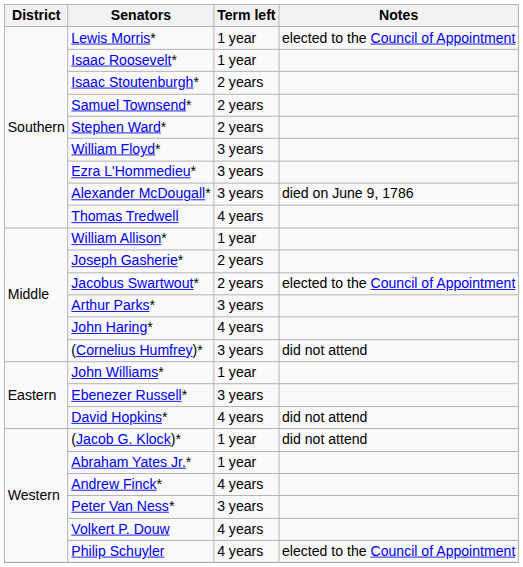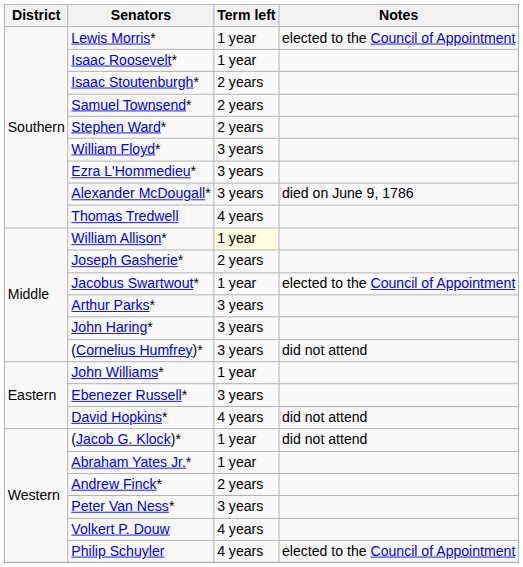 <table class=wikitable>
 <tr>
 <th>District</th>
 <th>Senators</th>
 <th>Term left</th>
 <th>Notes</th>
 </tr>
 <tr>
 <td rowspan="9">Southern</td>
 <td><a href='#'>Lewis Morris</a>*</td>
 <td>1 year</td>
 <td>elected to the <a href='#'>Council of Appointment</a></td>
 </tr>
 <tr>
 <td><a href='#'>Isaac Roosevelt</a>*</td>
 <td>1 year</td>
 <td></td>
 </tr>
 <tr>
 <td><a href='#'>Isaac Stoutenburgh</a>*</td>
 <td>2 years</td>
 <td></td>
 </tr>
 <tr>
 <td><a href='#'>Samuel Townsend</a>*</td>
 <td>2 years</td>
 <td></td>
 </tr>
 <tr>
 <td><a href='#'>Stephen Ward</a>*</td>
 <td>2 years</td>
 <td></td>
 </tr>
 <tr>
 <td><a href='#'>William Floyd</a>*</td>
 <td>3 years</td>
 <td></td>
 </tr>
 <tr>
 <td><a href='#'>Ezra L'Hommedieu</a>*</td>
 <td>3 years</td>
 <td></td>
 </tr>
 <tr>
 <td><a href='#'>Alexander McDougall</a>*</td>
 <td>3 years</td>
 <td>died on June 9, 1786</td>
 </tr>
 <tr>
 <td><a href='#'>Thomas Tredwell</a></td>
 <td>4 years</td>
 <td></td>
 </tr>
 <tr>
 <td rowspan="6">Middle</td>
 <td><a href='#'>William Allison</a>*</td>
-<td>1 year</td>
+<td style="background: lightyellow;">1 year</td>
 <td></td>
 </tr>
 <tr>
 <td><a href='#'>Joseph Gasherie</a>*</td>
 <td>2 years</td>
 <td></td>
 </tr>
 <tr>
 <td><a href='#'>Jacobus Swartwout</a>*</td>
-<td>2 years</td>
+<td>1 year</td>
 <td>elected to the <a href='#'>Council of Appointment</a></td>
 </tr>
 <tr>
 <td><a href='#'>Arthur Parks</a>*</td>
 <td>3 years</td>
 <td></td>
 </tr>
 <tr>
 <td><a href='#'>John Haring</a>*</td>
-<td>4 years</td>
+<td>3 years</td>
 <td></td>
 </tr>
 <tr>
 <td>(<a href='#'>Cornelius Humfrey</a>)*</td>
 <td>3 years</td>
 <td>did not attend</td>
 </tr>
 <tr>
 <td rowspan="3">Eastern</td>
 <td><a href='#'>John Williams</a>*</td>
 <td>1 year</td>
 <td></td>
 </tr>
 <tr>
 <td><a href='#'>Ebenezer Russell</a>*</td>
 <td>3 years</td>
 <td></td>
 </tr>
 <tr>
 <td><a href='#'>David Hopkins</a>*</td>
 <td>4 years</td>
 <td>did not attend</td>
 </tr>
 <tr>
 <td rowspan="6">Western</td>
 <td>(<a href='#'>Jacob G. Klock</a>)*</td>
 <td>1 year</td>
 <td>did not attend</td>
 </tr>
 <tr>
 <td><a href='#'>Abraham Yates Jr.</a>*</td>
 <td>1 year</td>
 <td></td>
 </tr>
 <tr>
 <td><a href='#'>Andrew Finck</a>*</td>
-<td>4 years</td>
+<td>2 years</td>
 <td></td>
 </tr>
 <tr>
 <td><a href='#'>Peter Van Ness</a>*</td>
 <td>3 years</td>
 <td></td>
 </tr>
 <tr>
 <td><a href='#'>Volkert P. Douw</a></td>
 <td>4 years</td>
 <td></td>
 </tr>
 <tr>
 <td><a href='#'>Philip Schuyler</a></td>
 <td>4 years</td>
 <td>elected to the <a href='#'>Council of Appointment</a></td>
 </tr>
 <tr>
 </tr>
 </table>
